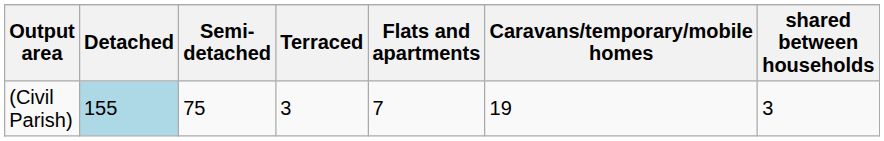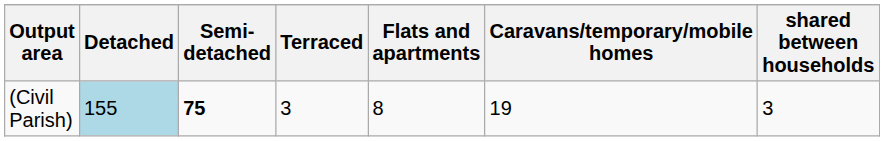 <table class="wikitable">
 <tr>
 </tr>
 <tr>
 <th>Output area</th>
 <th>Detached</th>
 <th>Semi-detached</th>
 <th>Terraced</th>
 <th>Flats and apartments</th>
 <th>Caravans/temporary/mobile homes</th>
 <th>shared between households</th>
 </tr>
 <tr>
 <td>(Civil Parish)</td>
 <td style="background: lightblue;">155</td>
-<td>75</td>
+<td><strong>75</strong></td>
 <td>3</td>
-<td>7</td>
+<td>8</td>
 <td>19</td>
 <td>3</td>
 </tr>
 </table>
